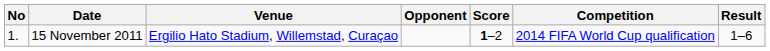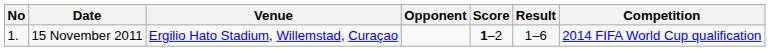 <table class="wikitable" style="font-size:85%;">
 <tr>
 <th>No</th>
 <th>Date</th>
 <th>Venue</th>
 <th>Opponent</th>
 <th>Score</th>
+<th>Result</th>
 <th>Competition</th>
-<th>Result</th>
 </tr>
 <tr>
 <td>1.</td>
 <td>15 November 2011</td>
 <td><a href='#'>Ergilio Hato Stadium</a>, <a href='#'>Willemstad</a>, <a href='#'>Curaçao</a></td>
 <td></td>
 <td align=center><strong>1</strong>–2</td>
+<td align=center>1–6</td>
 <td><a href='#'>2014 FIFA World Cup qualification</a></td>
-<td align=center>1–6</td>
 </tr>
 </table>
